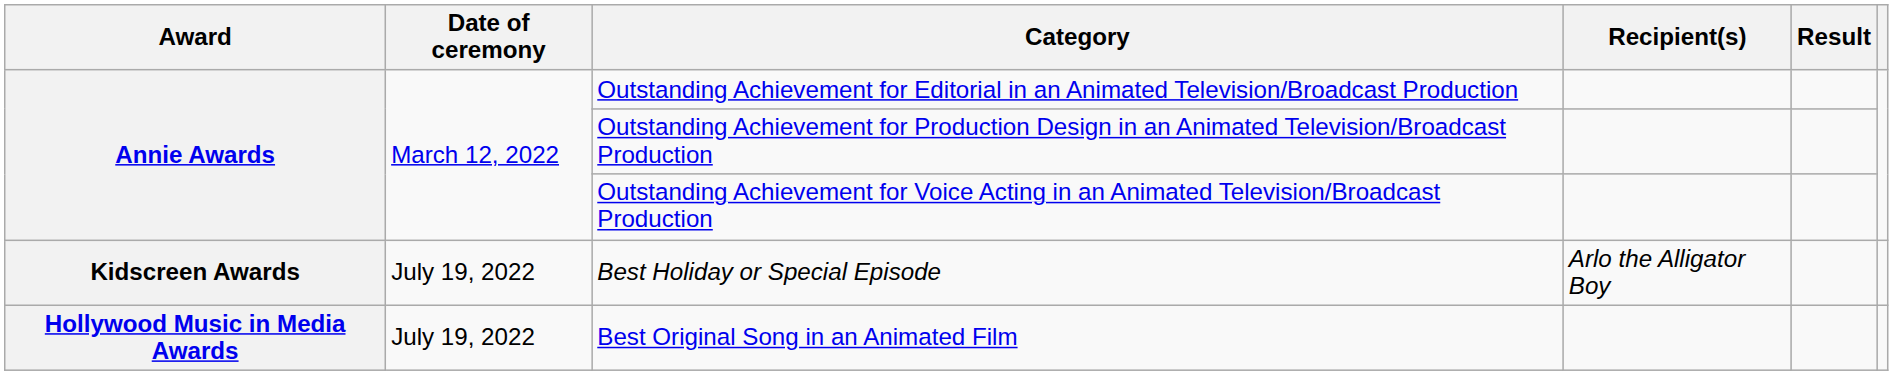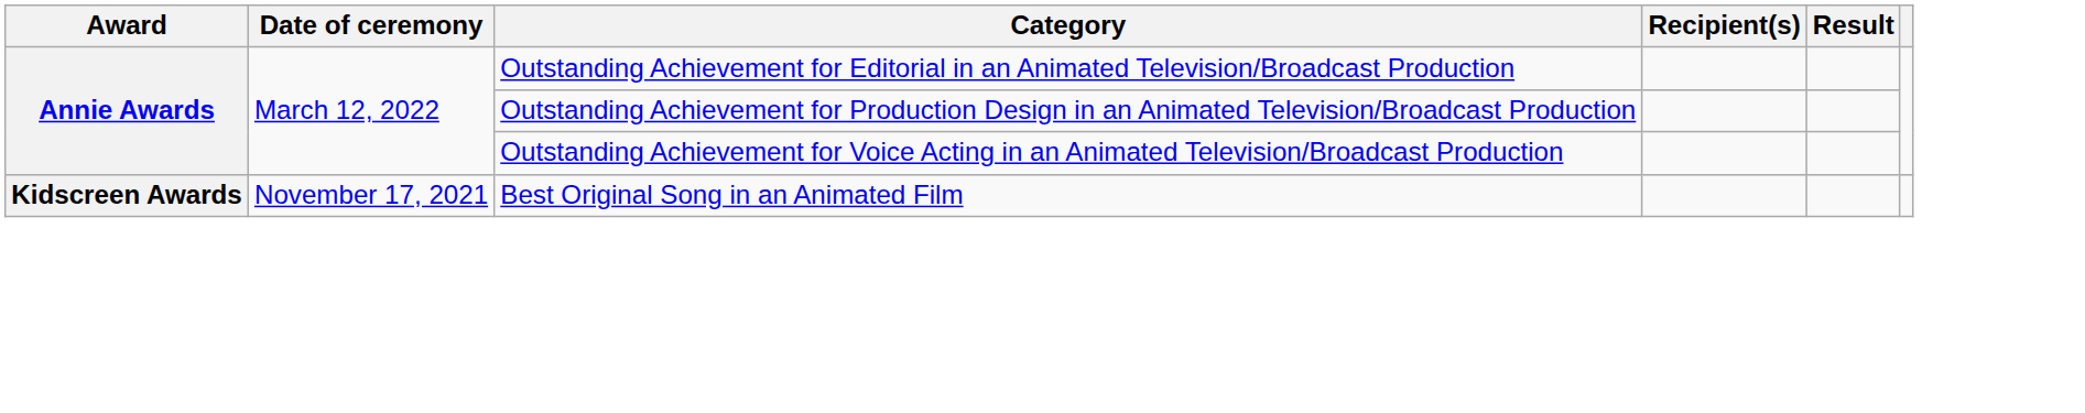 <table class="wikitable plainrowheaders sortable">
 <tr>
 <th scope="col">Award</th>
 <th scope="col">Date of ceremony</th>
 <th scope="col">Category</th>
 <th scope="col">Recipient(s)</th>
 <th scope="col">Result</th>
 <th scope="col" class="unsortable"></th>
 </tr>
 <tr>
 <th scope="row" rowspan=3><a href='#'>Annie Awards</a></th>
 <td rowspan=3><a href='#'>March 12, 2022</a></td>
 <td><a href='#'>Outstanding Achievement for Editorial in an Animated Television/Broadcast Production</a></td>
 <td></td>
 <td></td>
 <td style="text-align:center;" rowspan=3></td>
 </tr>
 <tr>
 <td><a href='#'>Outstanding Achievement for Production Design in an Animated Television/Broadcast Production</a></td>
 <td></td>
 <td></td>
 </tr>
 <tr>
 <td><a href='#'>Outstanding Achievement for Voice Acting in an Animated Television/Broadcast Production</a></td>
 <td></td>
 <td></td>
 </tr>
 <tr>
 <th scope="row">Kidscreen Awards</th>
-<td>July 19, 2022</td>
-<td><em>Best Holiday or Special Episode</em></td>
-<td><em>Arlo the Alligator Boy</em></td>
-<td></td>
-<td></td>
-</tr>
-<tr>
-<th scope="row"><a href='#'>Hollywood Music in Media Awards</a></th>
-<td>July 19, 2022</td>
+<td><a href='#'>November 17, 2021</a></td>
 <td><a href='#'>Best Original Song in an Animated Film</a></td>
 <td></td>
 <td></td>
 <td style="text-align:center;"></td>
 </tr>
 </table>
